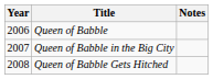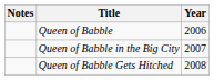 <table class="wikitable sortable">
 <tr>
+<th>Notes</th>
+<th>Title</th>
 <th>Year</th>
-<th>Title</th>
-<th>Notes</th>
 </tr>
 <tr>
+<td></td>
+<td><em>Queen of Babble</em></td>
 <td>2006</td>
-<td><em>Queen of Babble</em></td>
-<td></td>
 </tr>
 <tr>
+<td></td>
+<td><em>Queen of Babble in the Big City</em></td>
 <td>2007</td>
-<td><em>Queen of Babble in the Big City</em></td>
-<td></td>
 </tr>
 <tr>
+<td></td>
+<td><em>Queen of Babble Gets Hitched</em></td>
 <td>2008</td>
-<td><em>Queen of Babble Gets Hitched</em></td>
-<td></td>
 </tr>
 </table>
